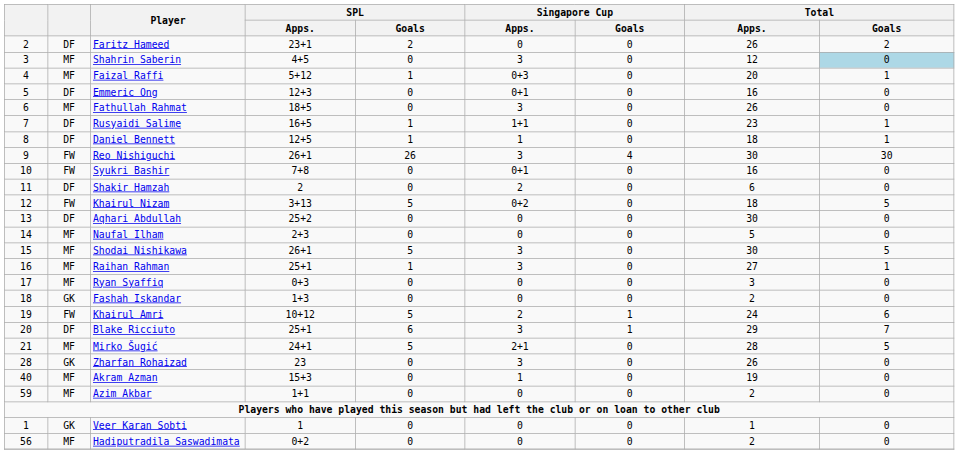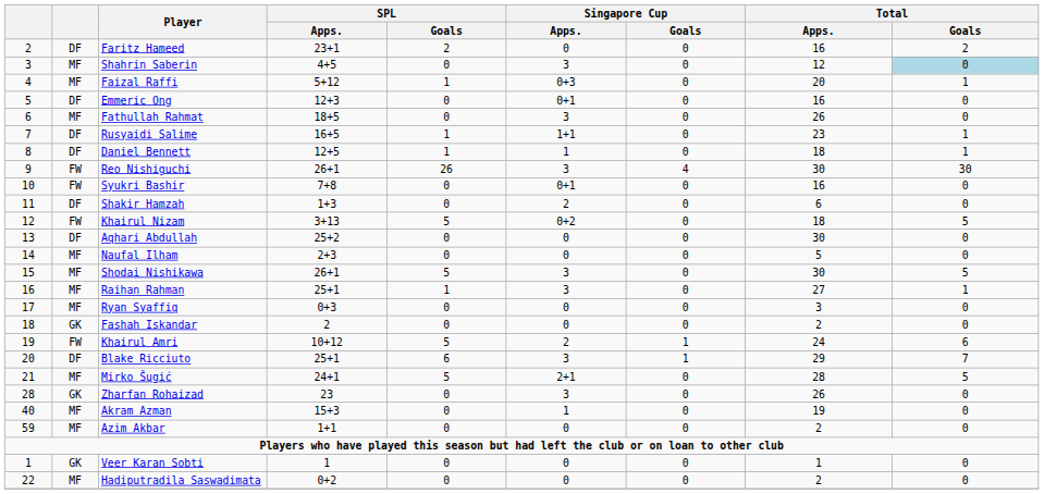 <table class="wikitable" style="text-align:center; font-size:100%; width:80%;">
 <tr>
 <th rowspan=2></th>
 <th rowspan=2></th>
 <th rowspan=2 width="200">Player</th>
 <th colspan=2 width="105">SPL</th>
 <th colspan=2 width="105">Singapore Cup</th>
 <th colspan=2 width="130">Total</th>
 </tr>
 <tr>
 <th>Apps.</th>
 <th>Goals</th>
 <th>Apps.</th>
 <th>Goals</th>
 <th>Apps.</th>
 <th>Goals</th>
 </tr>
 <tr>
 <td>2</td>
 <td>DF</td>
 <td align="left"> <a href='#'>Faritz Hameed</a></td>
 <td>23+1</td>
 <td>2</td>
 <td>0</td>
 <td>0</td>
-<td>26</td>
+<td>16</td>
 <td>2</td>
 </tr>
 <tr>
 <td>3</td>
 <td>MF</td>
 <td align="left"> <a href='#'>Shahrin Saberin</a></td>
 <td>4+5</td>
 <td>0</td>
 <td>3</td>
 <td>0</td>
 <td>12</td>
 <td style="background: lightblue;">0</td>
 </tr>
 <tr>
 <td>4</td>
 <td>MF</td>
 <td align="left"> <a href='#'>Faizal Raffi</a></td>
 <td>5+12</td>
 <td>1</td>
 <td>0+3</td>
 <td>0</td>
 <td>20</td>
 <td>1</td>
 </tr>
 <tr>
 <td>5</td>
 <td>DF</td>
 <td align="left"> <a href='#'>Emmeric Ong</a></td>
 <td>12+3</td>
 <td>0</td>
 <td>0+1</td>
 <td>0</td>
 <td>16</td>
 <td>0</td>
 </tr>
 <tr>
 <td>6</td>
 <td>MF</td>
 <td align="left"> <a href='#'>Fathullah Rahmat</a></td>
 <td>18+5</td>
 <td>0</td>
 <td>3</td>
 <td>0</td>
 <td>26</td>
 <td>0</td>
 </tr>
 <tr>
 <td>7</td>
 <td>DF</td>
 <td align="left"> <a href='#'>Rusyaidi Salime</a></td>
 <td>16+5</td>
 <td>1</td>
 <td>1+1</td>
 <td>0</td>
 <td>23</td>
 <td>1</td>
 </tr>
 <tr>
 <td>8</td>
 <td>DF</td>
 <td align="left"> <a href='#'>Daniel Bennett</a></td>
 <td>12+5</td>
 <td>1</td>
 <td>1</td>
 <td>0</td>
 <td>18</td>
 <td>1</td>
 </tr>
 <tr>
 <td>9</td>
 <td>FW</td>
 <td align="left"> <a href='#'>Reo Nishiguchi</a></td>
 <td>26+1</td>
 <td>26</td>
 <td>3</td>
 <td>4</td>
 <td>30</td>
 <td>30</td>
 </tr>
 <tr>
 <td>10</td>
 <td>FW</td>
 <td align="left"> <a href='#'>Syukri Bashir</a></td>
 <td>7+8</td>
 <td>0</td>
 <td>0+1</td>
 <td>0</td>
 <td>16</td>
 <td>0</td>
 </tr>
 <tr>
 <td>11</td>
 <td>DF</td>
 <td align="left"> <a href='#'>Shakir Hamzah</a></td>
-<td>2</td>
+<td>1+3</td>
 <td>0</td>
 <td>2</td>
 <td>0</td>
 <td>6</td>
 <td>0</td>
 </tr>
 <tr>
 <td>12</td>
 <td>FW</td>
 <td align="left"> <a href='#'>Khairul Nizam</a></td>
 <td>3+13</td>
 <td>5</td>
 <td>0+2</td>
 <td>0</td>
 <td>18</td>
 <td>5</td>
 </tr>
 <tr>
 <td>13</td>
 <td>DF</td>
 <td align="left"> <a href='#'>Aqhari Abdullah</a></td>
 <td>25+2</td>
 <td>0</td>
 <td>0</td>
 <td>0</td>
 <td>30</td>
 <td>0</td>
 </tr>
 <tr>
 <td>14</td>
 <td>MF</td>
 <td align="left"> <a href='#'>Naufal Ilham</a></td>
 <td>2+3</td>
 <td>0</td>
 <td>0</td>
 <td>0</td>
 <td>5</td>
 <td>0</td>
 </tr>
 <tr>
 <td>15</td>
 <td>MF</td>
 <td align="left"> <a href='#'>Shodai Nishikawa</a></td>
 <td>26+1</td>
 <td>5</td>
 <td>3</td>
 <td>0</td>
 <td>30</td>
 <td>5</td>
 </tr>
 <tr>
 <td>16</td>
 <td>MF</td>
 <td align="left"> <a href='#'>Raihan Rahman</a></td>
 <td>25+1</td>
 <td>1</td>
 <td>3</td>
 <td>0</td>
 <td>27</td>
 <td>1</td>
 </tr>
 <tr>
 <td>17</td>
 <td>MF</td>
 <td align="left"> <a href='#'>Ryan Syaffiq</a></td>
 <td>0+3</td>
 <td>0</td>
 <td>0</td>
 <td>0</td>
 <td>3</td>
 <td>0</td>
 </tr>
 <tr>
 <td>18</td>
 <td>GK</td>
 <td align="left"> <a href='#'>Fashah Iskandar</a></td>
-<td>1+3</td>
+<td>2</td>
 <td>0</td>
 <td>0</td>
 <td>0</td>
 <td>2</td>
 <td>0</td>
 </tr>
 <tr>
 <td>19</td>
 <td>FW</td>
 <td align="left"> <a href='#'>Khairul Amri</a></td>
 <td>10+12</td>
 <td>5</td>
 <td>2</td>
 <td>1</td>
 <td>24</td>
 <td>6</td>
 </tr>
 <tr>
 <td>20</td>
 <td>DF</td>
 <td align="left"> <a href='#'>Blake Ricciuto</a></td>
 <td>25+1</td>
 <td>6</td>
 <td>3</td>
 <td>1</td>
 <td>29</td>
 <td>7</td>
 </tr>
 <tr>
 <td>21</td>
 <td>MF</td>
 <td align="left"> <a href='#'>Mirko Šugić</a></td>
 <td>24+1</td>
 <td>5</td>
 <td>2+1</td>
 <td>0</td>
 <td>28</td>
 <td>5</td>
 </tr>
 <tr>
 <td>28</td>
 <td>GK</td>
 <td align="left"> <a href='#'>Zharfan Rohaizad</a></td>
 <td>23</td>
 <td>0</td>
 <td>3</td>
 <td>0</td>
 <td>26</td>
 <td>0</td>
 </tr>
 <tr>
 <td>40</td>
 <td>MF</td>
 <td align="left"> <a href='#'>Akram Azman</a></td>
 <td>15+3</td>
 <td>0</td>
 <td>1</td>
 <td>0</td>
 <td>19</td>
 <td>0</td>
 </tr>
 <tr>
 <td>59</td>
 <td>MF</td>
 <td align="left"> <a href='#'>Azim Akbar</a></td>
 <td>1+1</td>
 <td>0</td>
 <td>0</td>
 <td>0</td>
 <td>2</td>
 <td>0</td>
 </tr>
 <tr>
 <td colspan="17"><strong>Players who have played this season but had left the club or on loan to other club</strong></td>
 </tr>
 <tr>
 <td>1</td>
 <td>GK</td>
 <td align="left"> <a href='#'>Veer Karan Sobti</a></td>
 <td>1</td>
 <td>0</td>
 <td>0</td>
 <td>0</td>
 <td>1</td>
 <td>0</td>
 </tr>
 <tr>
-<td>56</td>
+<td>22</td>
 <td>MF</td>
 <td align="left"> <a href='#'>Hadiputradila Saswadimata</a></td>
 <td>0+2</td>
 <td>0</td>
 <td>0</td>
 <td>0</td>
 <td>2</td>
 <td>0</td>
 </tr>
 <tr>
 </tr>
 </table>
